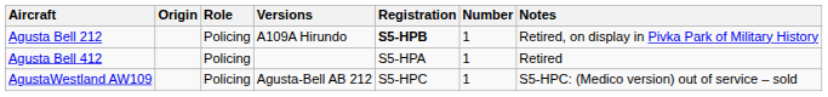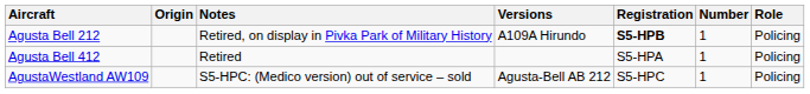 <table class="wikitable">
 <tr>
 <th style="text-align: left;">Aircraft</th>
 <th style="text-align: left;">Origin</th>
-<th style="text-align: left;">Role</th>
+<th style="text-align: left;">Notes</th>
 <th style="text-align: left;">Versions</th>
 <th style="text-align: left;">Registration</th>
 <th style="text-align: left;">Number</th>
-<th style="text-align: left;">Notes</th>
+<th style="text-align: left;">Role</th>
 </tr>
 <tr>
 <td><a href='#'>Agusta Bell 212</a></td>
 <td></td>
-<td>Policing</td>
+<td>Retired, on display in <a href='#'>Pivka Park of Military History</a></td>
 <td>A109A Hirundo</td>
 <td><strong>S5-HPB</strong></td>
 <td>1</td>
-<td>Retired, on display in <a href='#'>Pivka Park of Military History</a></td>
+<td>Policing</td>
 </tr>
 <tr>
 <td><a href='#'>Agusta Bell 412</a></td>
 <td></td>
-<td>Policing</td>
+<td>Retired</td>
 <td></td>
 <td>S5-HPA</td>
 <td>1</td>
-<td>Retired</td>
+<td>Policing</td>
 </tr>
 <tr>
 <td><a href='#'>AgustaWestland AW109</a></td>
 <td></td>
-<td>Policing</td>
+<td>S5-HPC: (Medico version) out of service – sold</td>
 <td>Agusta-Bell AB 212</td>
 <td>S5-HPC</td>
 <td>1</td>
-<td>S5-HPC: (Medico version) out of service – sold</td>
+<td>Policing</td>
 </tr>
 </table>
